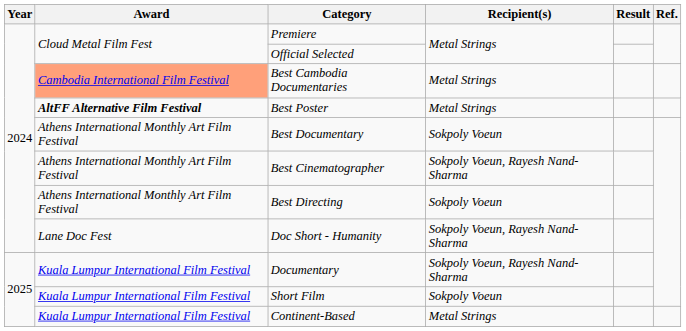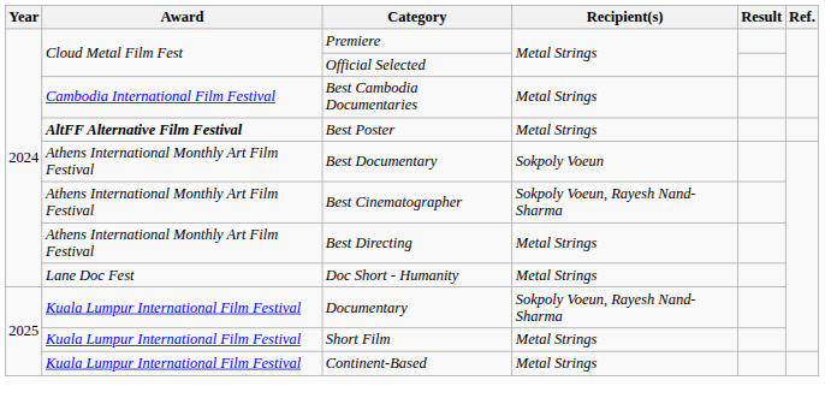 <table class="wikitable">
 <tr>
 <th>Year</th>
 <th>Award</th>
 <th>Category</th>
 <th>Recipient(s)</th>
 <th>Result</th>
 <th>Ref.</th>
 </tr>
 <tr>
 <td rowspan="8">2024</td>
 <td rowspan="2"><em>Cloud Metal Film Fest</em></td>
 <td><em>Premiere</em></td>
 <td rowspan="2"><em>Metal Strings</em></td>
 <td></td>
 <td rowspan="2"></td>
 </tr>
 <tr>
 <td><em>Official Selected</em></td>
 <td></td>
 </tr>
 <tr>
-<td style="background: lightsalmon;"><em><a href='#'>Cambodia International Film Festival</a></em></td>
+<td><em><a href='#'>Cambodia International Film Festival</a></em></td>
 <td><em>Best Cambodia Documentaries</em></td>
 <td><em>Metal Strings</em></td>
 <td></td>
 <td></td>
 </tr>
 <tr>
 <td><strong><em>AltFF Alternative Film Festival</em></strong></td>
 <td><em>Best Poster</em></td>
 <td><em>Metal Strings</em></td>
 <td></td>
 <td></td>
 </tr>
 <tr>
 <td><em>Athens International Monthly Art Film Festival</em></td>
 <td><em>Best Documentary</em></td>
 <td><em>Sokpoly Voeun</em></td>
 <td></td>
 </tr>
 <tr>
 <td><em>Athens International Monthly Art Film Festival</em></td>
 <td><em>Best Cinematographer</em></td>
 <td><em>Sokpoly Voeun, Rayesh Nand-Sharma</em></td>
 <td></td>
 </tr>
 <tr>
 <td><em>Athens International Monthly Art Film Festival</em></td>
 <td><em>Best Directing</em></td>
-<td><em>Sokpoly Voeun</em></td>
+<td><em>Metal Strings</em></td>
 <td></td>
 </tr>
 <tr>
 <td><em>Lane Doc Fest</em></td>
 <td><em>Doc Short - Humanity</em></td>
-<td><em>Sokpoly Voeun, Rayesh Nand-Sharma</em></td>
+<td><em>Metal Strings</em></td>
 <td></td>
 </tr>
 <tr>
 <td rowspan="8">2025</td>
 <td><em><a href='#'>Kuala Lumpur International Film Festival</a></em></td>
 <td><em>Documentary</em></td>
 <td><em>Sokpoly Voeun, Rayesh Nand-Sharma</em></td>
 <td></td>
 </tr>
 <tr>
 <td><em><a href='#'>Kuala Lumpur International Film Festival</a></em></td>
 <td><em>Short Film</em></td>
-<td><em>Sokpoly Voeun</em></td>
+<td><em>Metal Strings</em></td>
 <td></td>
 </tr>
 <tr>
 <td><em><a href='#'>Kuala Lumpur International Film Festival</a></em></td>
 <td><em>Continent-Based</em></td>
 <td><em>Metal Strings</em></td>
 <td></td>
 <td></td>
 </tr>
 </table>
